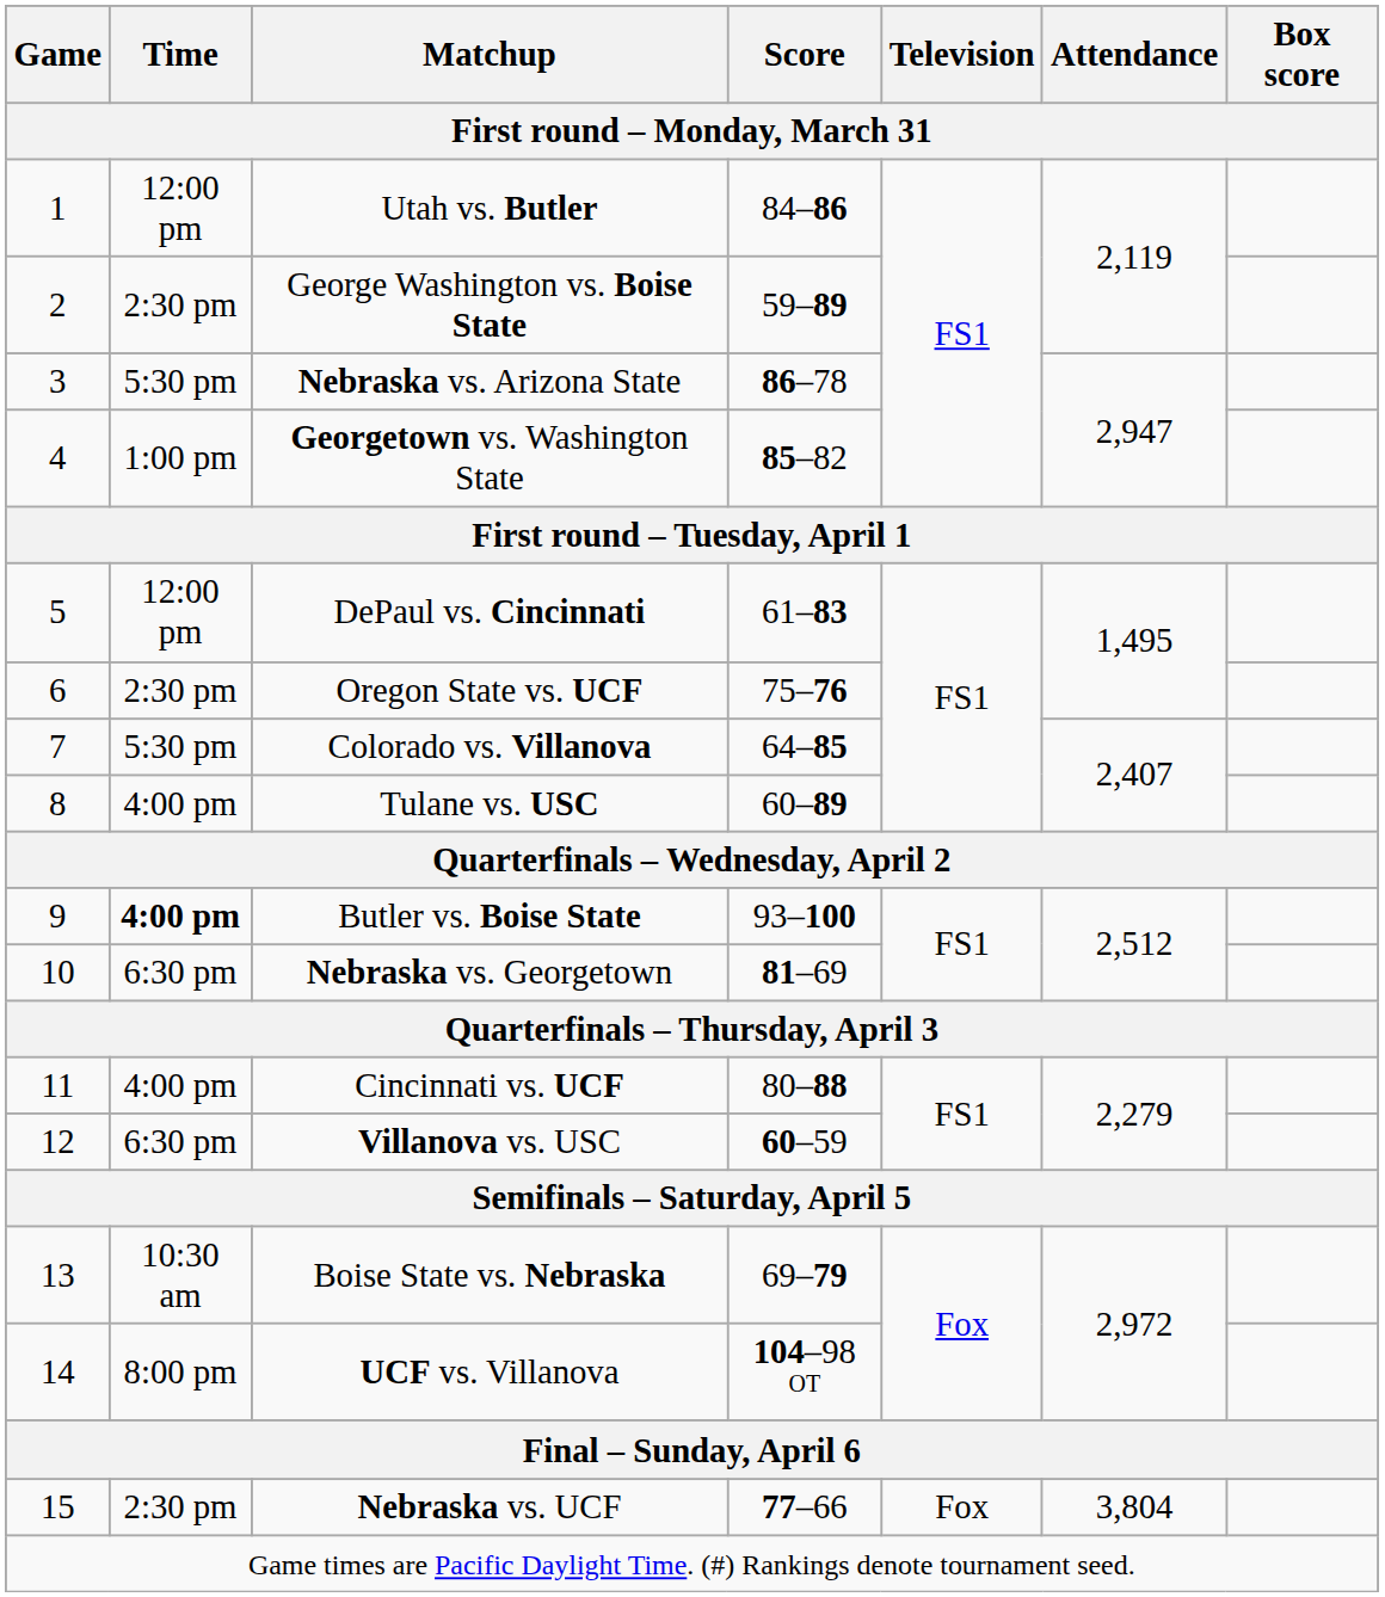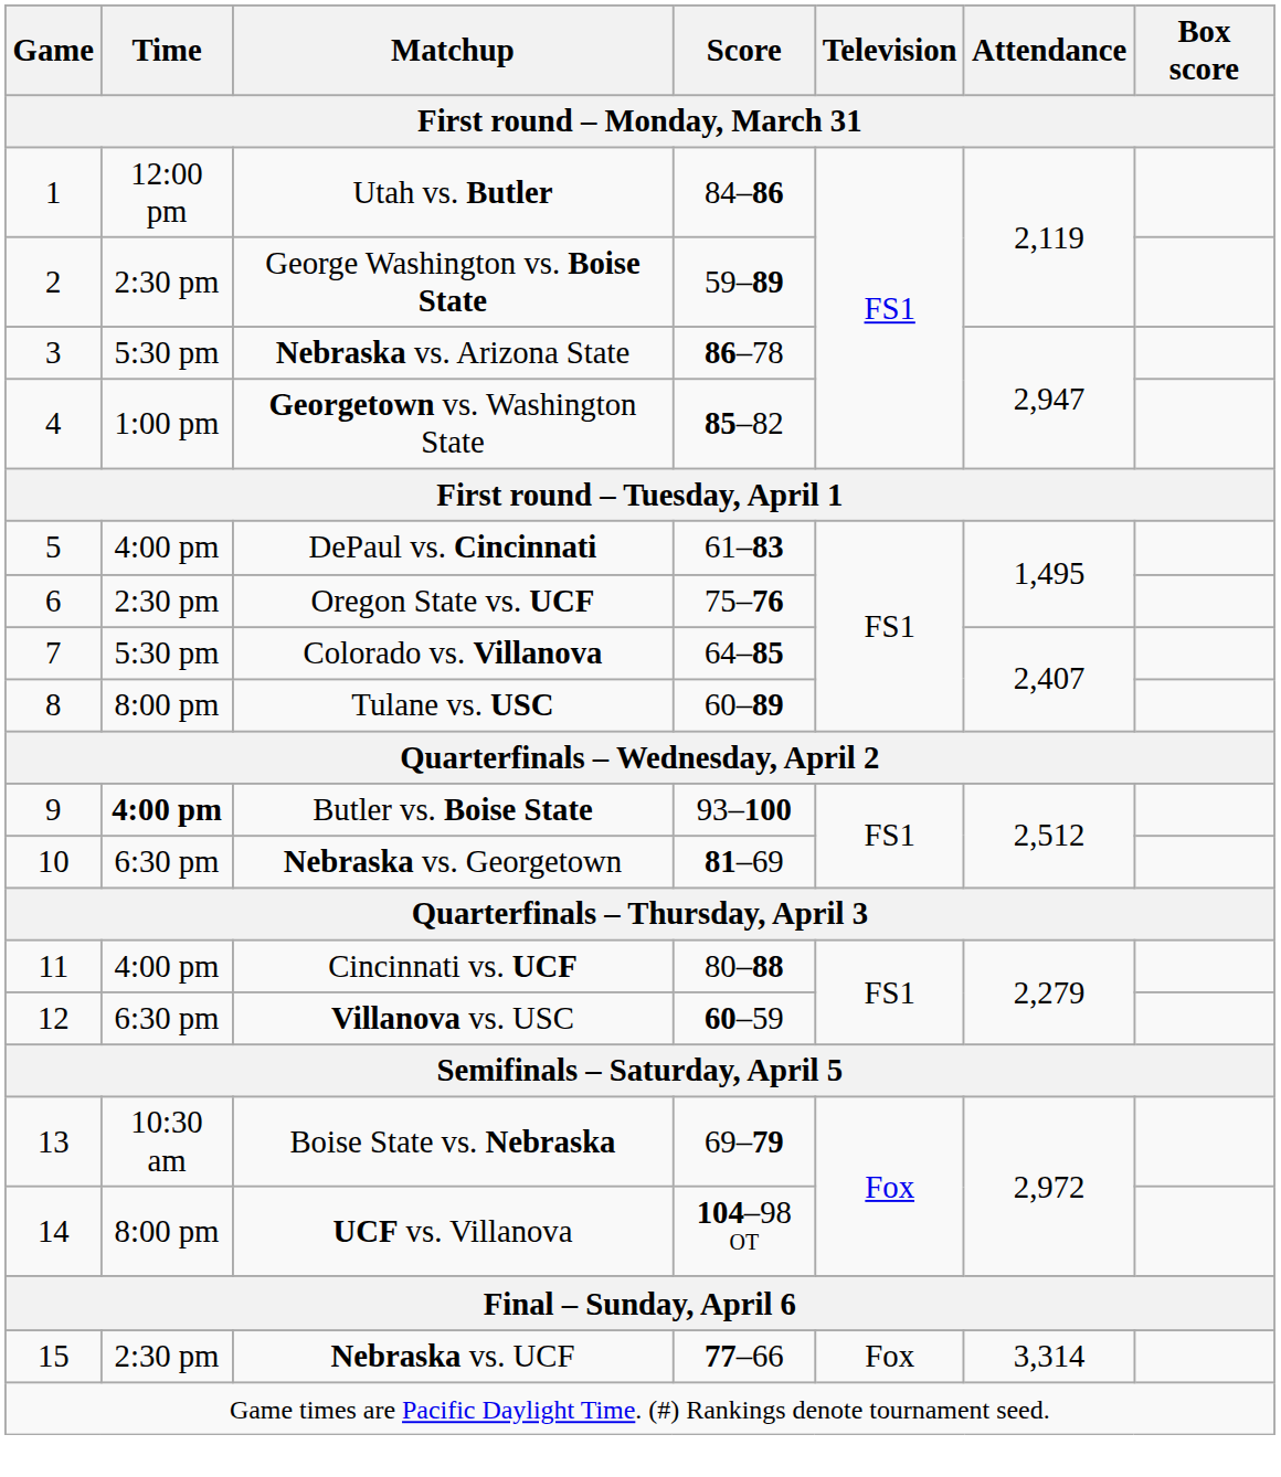 <table class="wikitable" style="font-size: 95%;text-align:center">
 <tr>
 <th>Game</th>
 <th>Time</th>
 <th>Matchup</th>
 <th>Score</th>
 <th>Television</th>
 <th>Attendance</th>
 <th>Box score</th>
 </tr>
 <tr>
 <th colspan="7">First round – Monday, March 31</th>
 </tr>
 <tr>
 <td>1</td>
 <td>12:00 pm</td>
 <td>Utah vs. <strong>Butler</strong></td>
 <td>84–<strong>86</strong></td>
 <td rowspan=4><a href='#'>FS1</a></td>
 <td rowspan=2>2,119</td>
 <td></td>
 </tr>
 <tr>
 <td>2</td>
 <td>2:30 pm</td>
 <td>George Washington vs. <strong>Boise State</strong></td>
 <td>59–<strong>89</strong></td>
 <td></td>
 </tr>
 <tr>
 <td>3</td>
 <td>5:30 pm</td>
 <td><strong>Nebraska</strong> vs. Arizona State</td>
 <td><strong>86</strong>–78</td>
 <td rowspan=2>2,947</td>
 <td></td>
 </tr>
 <tr>
 <td>4</td>
 <td>1:00 pm</td>
 <td><strong>Georgetown</strong> vs. Washington State</td>
 <td><strong>85</strong>–82</td>
 <td></td>
 </tr>
 <tr>
 <th colspan="7">First round – Tuesday, April 1</th>
 </tr>
 <tr>
 <td>5</td>
-<td>12:00 pm</td>
+<td>4:00 pm</td>
 <td>DePaul vs. <strong>Cincinnati</strong></td>
 <td>61–<strong>83</strong></td>
 <td rowspan=4>FS1</td>
 <td rowspan=2>1,495</td>
 <td></td>
 </tr>
 <tr>
 <td>6</td>
 <td>2:30 pm</td>
 <td>Oregon State vs. <strong>UCF</strong></td>
 <td>75–<strong>76</strong></td>
 <td></td>
 </tr>
 <tr>
 <td>7</td>
 <td>5:30 pm</td>
 <td>Colorado vs. <strong>Villanova</strong></td>
 <td>64–<strong>85</strong></td>
 <td rowspan=2>2,407</td>
 <td></td>
 </tr>
 <tr>
 <td>8</td>
-<td>4:00 pm</td>
+<td>8:00 pm</td>
 <td>Tulane vs. <strong>USC</strong></td>
 <td>60–<strong>89</strong></td>
 <td></td>
 </tr>
 <tr>
 <th colspan="7">Quarterfinals – Wednesday, April 2</th>
 </tr>
 <tr>
 <td>9</td>
 <td><strong>4:00 pm</strong></td>
 <td>Butler vs. <strong>Boise State</strong></td>
 <td>93–<strong>100</strong></td>
 <td rowspan=2>FS1</td>
 <td rowspan=2>2,512</td>
 <td></td>
 </tr>
 <tr>
 <td>10</td>
 <td>6:30 pm</td>
 <td><strong>Nebraska</strong> vs. Georgetown</td>
 <td><strong>81</strong>–69</td>
 <td></td>
 </tr>
 <tr>
 <th colspan="7">Quarterfinals – Thursday, April 3</th>
 </tr>
 <tr>
 <td>11</td>
 <td>4:00 pm</td>
 <td>Cincinnati vs. <strong>UCF</strong></td>
 <td>80–<strong>88</strong></td>
 <td rowspan=2>FS1</td>
 <td rowspan=2>2,279</td>
 <td></td>
 </tr>
 <tr>
 <td>12</td>
 <td>6:30 pm</td>
 <td><strong>Villanova</strong> vs. USC</td>
 <td><strong>60</strong>–59</td>
 <td></td>
 </tr>
 <tr>
 <th colspan="7">Semifinals – Saturday, April 5</th>
 </tr>
 <tr>
 <td>13</td>
 <td>10:30 am</td>
 <td>Boise State vs. <strong>Nebraska</strong></td>
 <td>69–<strong>79</strong></td>
 <td rowspan=2><a href='#'>Fox</a></td>
 <td rowspan=2>2,972</td>
 <td></td>
 </tr>
 <tr>
 <td>14</td>
 <td>8:00 pm</td>
 <td><strong>UCF</strong> vs. Villanova</td>
 <td><strong>104</strong>–98 <small><sup>OT</sup></small></td>
 <td></td>
 </tr>
 <tr>
 <th colspan="7">Final – Sunday, April 6</th>
 </tr>
 <tr>
 <td>15</td>
 <td>2:30 pm</td>
 <td><strong>Nebraska</strong> vs. UCF</td>
 <td><strong>77</strong>–66</td>
 <td>Fox</td>
-<td>3,804</td>
+<td>3,314</td>
 <td></td>
 </tr>
 <tr>
 <td colspan=7><small>Game times are <a href='#'>Pacific Daylight Time</a>. (#) Rankings denote tournament seed.</small></td>
 </tr>
 </table>
